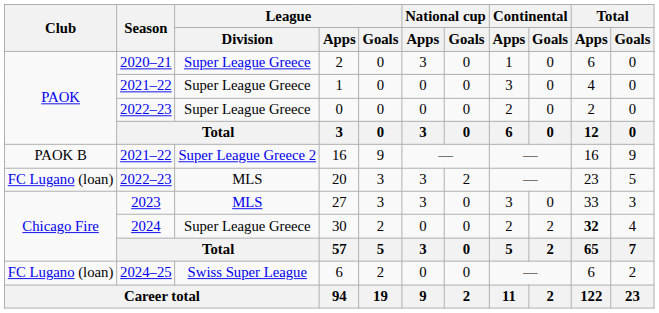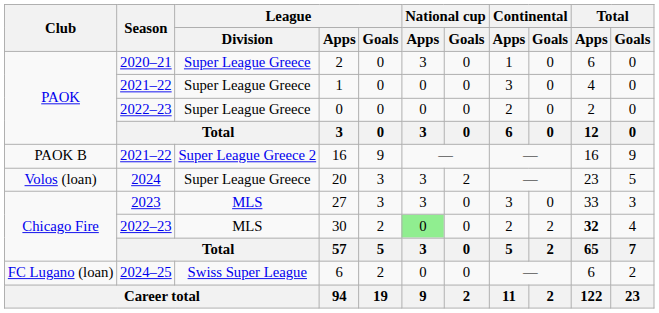 <table class="wikitable" Style="text-align: center">
 <tr>
 <th rowspan="2">Club</th>
 <th rowspan="2">Season</th>
 <th colspan="3">League</th>
 <th colspan="2">National cup</th>
 <th colspan="2">Continental</th>
 <th colspan="2">Total</th>
 </tr>
 <tr>
 <th>Division</th>
 <th>Apps</th>
 <th>Goals</th>
 <th>Apps</th>
 <th>Goals</th>
 <th>Apps</th>
 <th>Goals</th>
 <th>Apps</th>
 <th>Goals</th>
 </tr>
 <tr>
 <td rowspan="4"><a href='#'>PAOK</a></td>
 <td><a href='#'>2020–21</a></td>
 <td><a href='#'>Super League Greece</a></td>
 <td>2</td>
 <td>0</td>
 <td>3</td>
 <td>0</td>
 <td>1</td>
 <td>0</td>
 <td>6</td>
 <td>0</td>
 </tr>
 <tr>
 <td><a href='#'>2021–22</a></td>
 <td>Super League Greece</td>
 <td>1</td>
 <td>0</td>
 <td>0</td>
 <td>0</td>
 <td>3</td>
 <td>0</td>
 <td>4</td>
 <td>0</td>
 </tr>
 <tr>
 <td><a href='#'>2022–23</a></td>
 <td>Super League Greece</td>
 <td>0</td>
 <td>0</td>
 <td>0</td>
 <td>0</td>
 <td>2</td>
 <td>0</td>
 <td>2</td>
 <td>0</td>
 </tr>
 <tr>
 <th colspan="2">Total</th>
 <th>3</th>
 <th>0</th>
 <th>3</th>
 <th>0</th>
 <th>6</th>
 <th>0</th>
 <th>12</th>
 <th>0</th>
 </tr>
 <tr>
 <td>PAOK B</td>
 <td><a href='#'>2021–22</a></td>
 <td><a href='#'>Super League Greece 2</a></td>
 <td>16</td>
 <td>9</td>
 <td colspan="2">—</td>
 <td colspan="2">—</td>
 <td>16</td>
 <td>9</td>
 </tr>
 <tr>
-<td><a href='#'>FC Lugano</a> (loan)</td>
-<td><a href='#'>2022–23</a></td>
-<td>MLS</td>
+<td><a href='#'>Volos</a> (loan)</td>
+<td><a href='#'>2024</a></td>
+<td>Super League Greece</td>
 <td>20</td>
 <td>3</td>
 <td>3</td>
 <td>2</td>
 <td colspan="2">—</td>
 <td>23</td>
 <td>5</td>
 </tr>
 <tr>
 <td rowspan="3"><a href='#'>Chicago Fire</a></td>
 <td><a href='#'>2023</a></td>
 <td><a href='#'>MLS</a></td>
 <td>27</td>
 <td>3</td>
 <td>3</td>
 <td>0</td>
 <td>3</td>
 <td>0</td>
 <td>33</td>
 <td>3</td>
 </tr>
 <tr>
-<td><a href='#'>2024</a></td>
-<td>Super League Greece</td>
+<td><a href='#'>2022–23</a></td>
+<td>MLS</td>
 <td>30</td>
 <td>2</td>
-<td>0</td>
+<td style="background: lightgreen;">0</td>
 <td>0</td>
 <td>2</td>
 <td>2</td>
 <td><strong>32</strong></td>
 <td>4</td>
 </tr>
 <tr>
 <th colspan="2">Total</th>
 <th>57</th>
 <th>5</th>
 <th>3</th>
 <th>0</th>
 <th>5</th>
 <th>2</th>
 <th>65</th>
 <th>7</th>
 </tr>
 <tr>
 <td><a href='#'>FC Lugano</a> (loan)</td>
 <td><a href='#'>2024–25</a></td>
 <td><a href='#'>Swiss Super League</a></td>
 <td>6</td>
 <td>2</td>
 <td>0</td>
 <td>0</td>
 <td colspan="2">—</td>
 <td>6</td>
 <td>2</td>
 </tr>
 <tr>
 <th colspan="3">Career total</th>
 <th>94</th>
 <th>19</th>
 <th>9</th>
 <th>2</th>
 <th>11</th>
 <th>2</th>
 <th>122</th>
 <th>23</th>
 </tr>
 </table>
